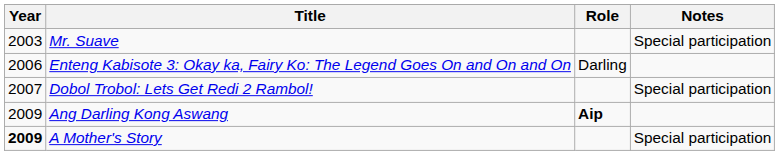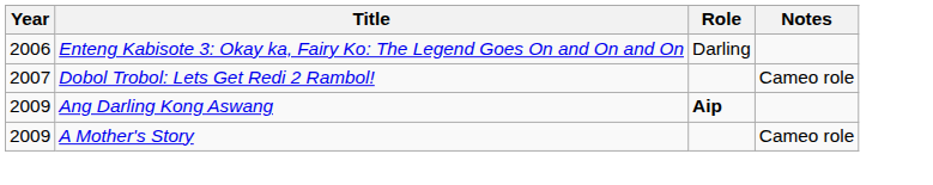 <table class="wikitable sortable" background: #f9f9f9>
 <tr bgcolor="#B0C4DE" align="center">
 </tr>
 <tr>
 <th>Year</th>
 <th>Title</th>
 <th>Role</th>
 <th>Notes</th>
-</tr>
-<tr>
-<td>2003</td>
-<td><em><a href='#'>Mr. Suave</a></em></td>
-<td></td>
-<td>Special participation</td>
 </tr>
 <tr>
 <td>2006</td>
 <td><em><a href='#'>Enteng Kabisote 3: Okay ka, Fairy Ko: The Legend Goes On and On and On</a></em></td>
 <td>Darling</td>
 <td></td>
 </tr>
 <tr>
 <td>2007</td>
 <td><em><a href='#'>Dobol Trobol: Lets Get Redi 2 Rambol!</a></em></td>
 <td></td>
-<td>Special participation</td>
+<td>Cameo role</td>
 </tr>
 <tr>
 <td>2009</td>
 <td><em><a href='#'>Ang Darling Kong Aswang</a></em></td>
 <td><strong>Aip</strong></td>
 <td></td>
 </tr>
 <tr>
-<td><strong>2009</strong></td>
+<td>2009</td>
 <td><em><a href='#'>A Mother's Story</a></em></td>
 <td></td>
-<td>Special participation</td>
+<td>Cameo role</td>
 </tr>
 </table>
